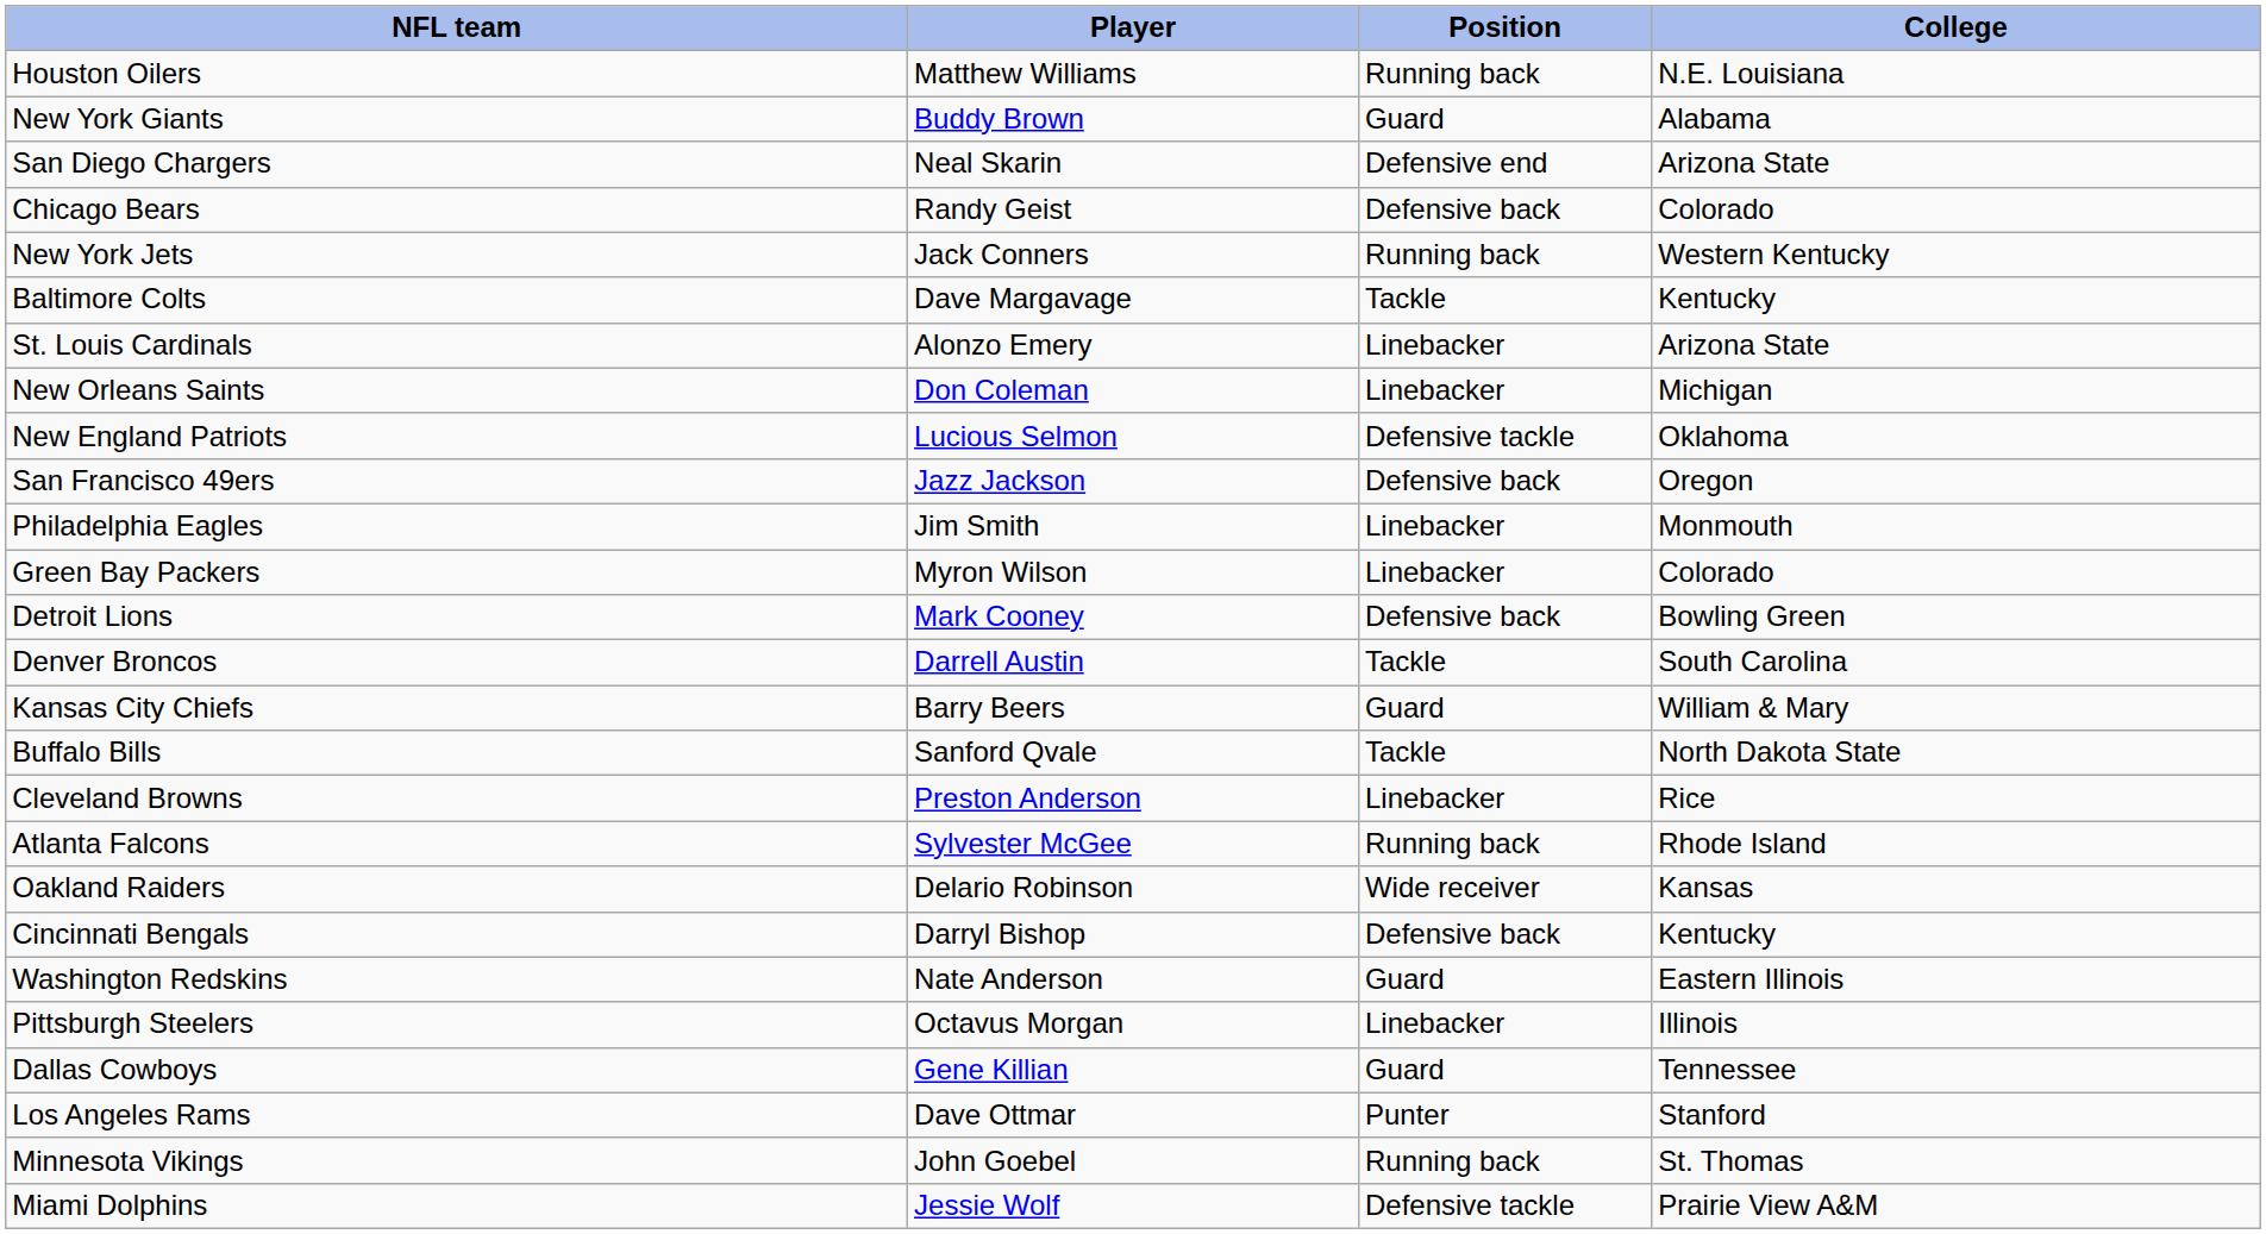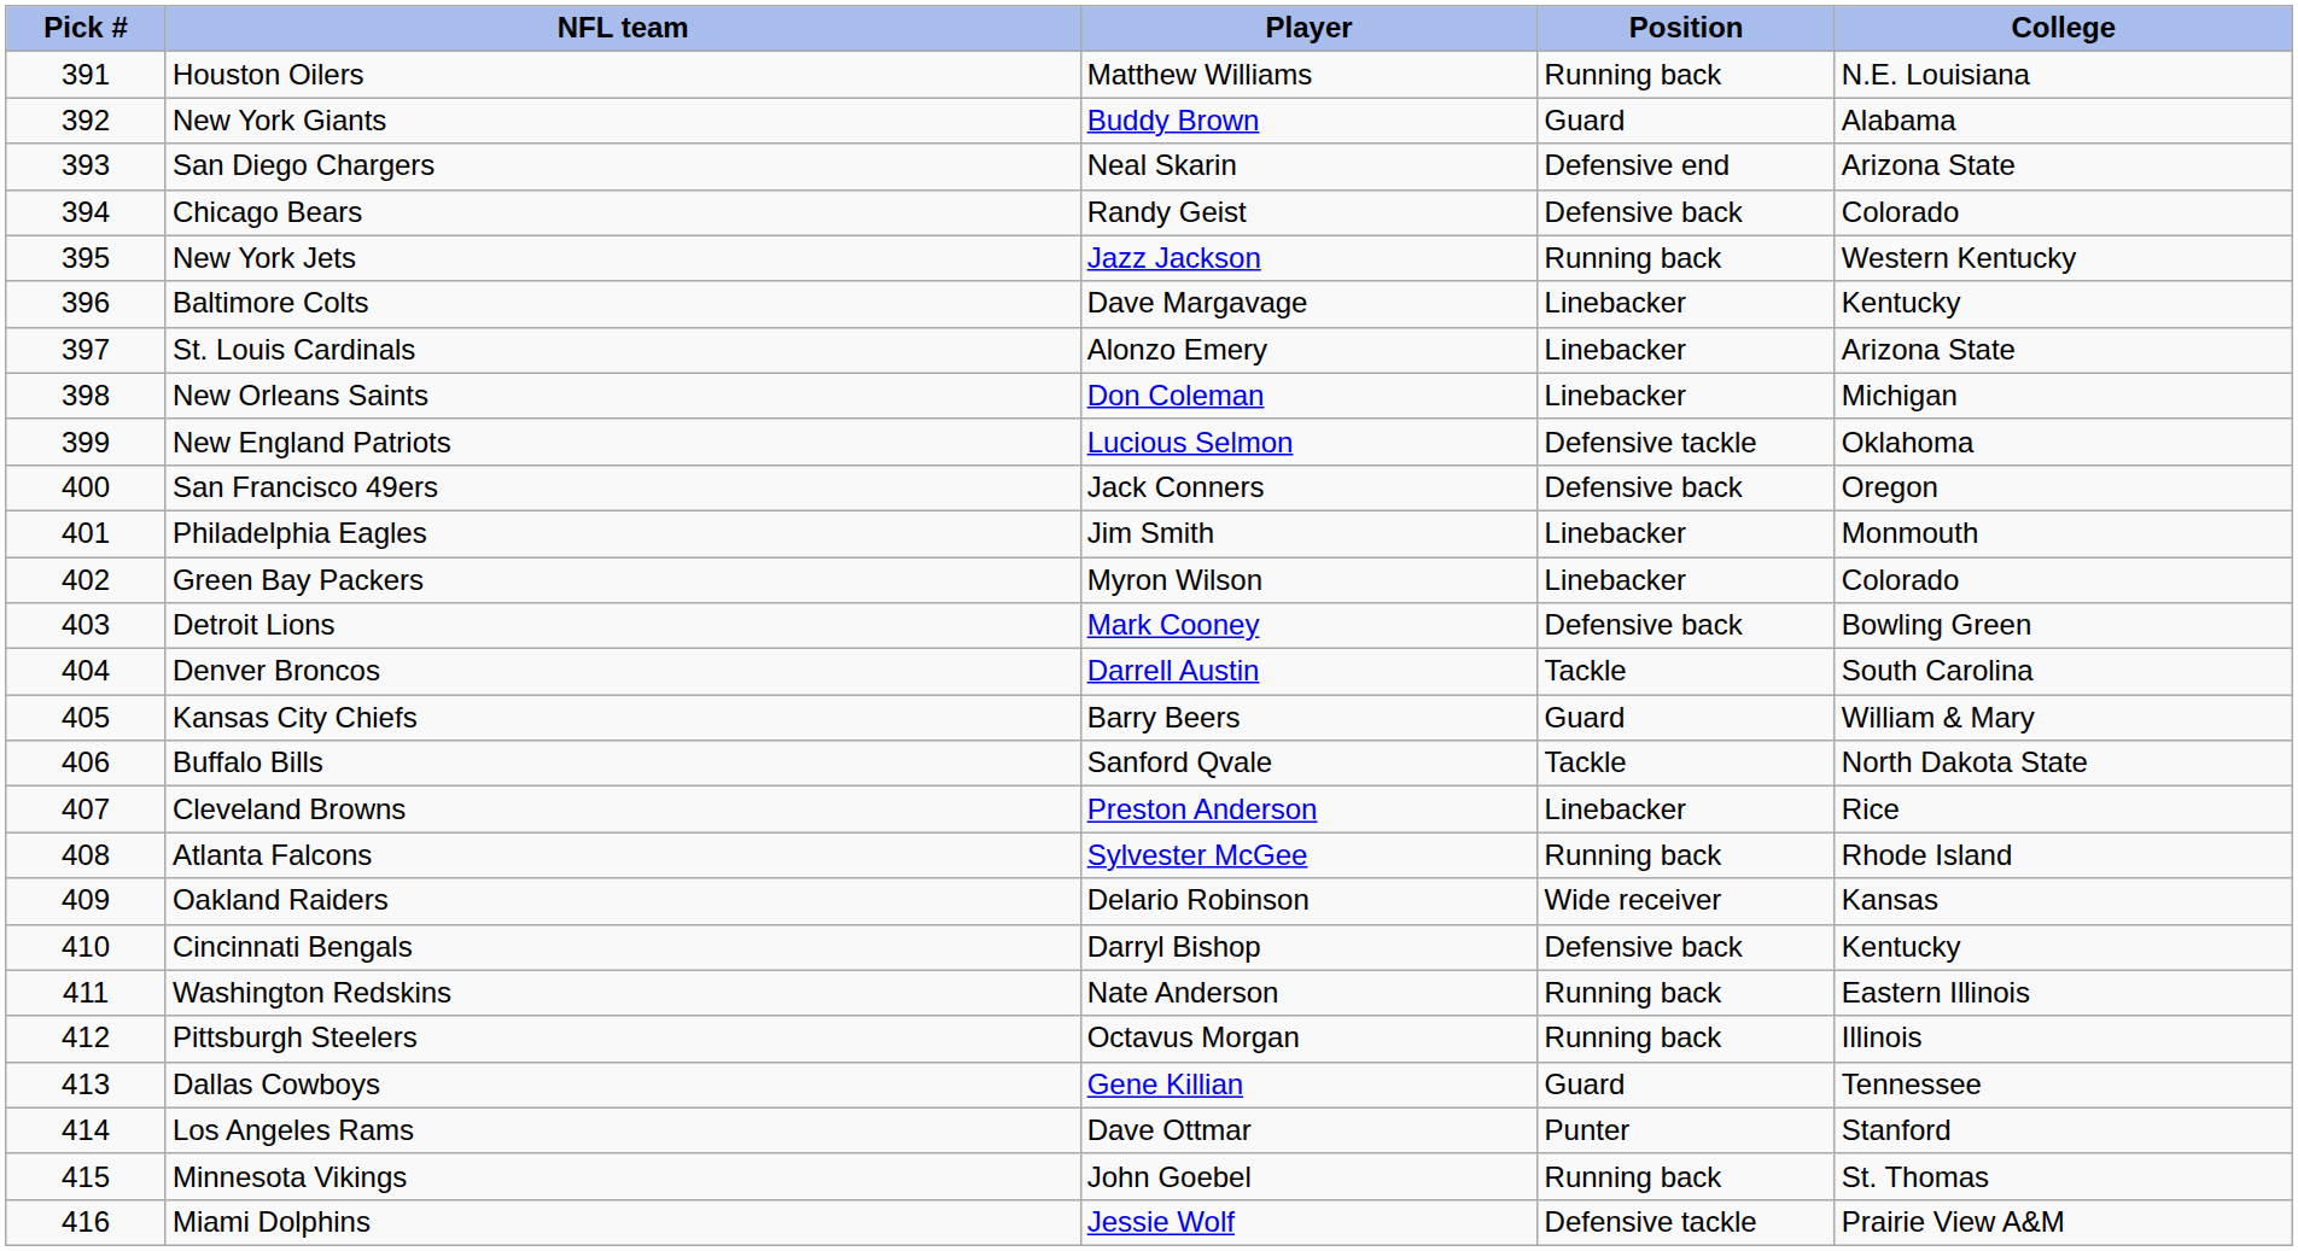 <table class="wikitable sortable sortable" style="width: 100%">
 <tr>
+<th style="background:#A8BDEC;" width=7%>Pick #</th>
 <th width=40% style="background:#A8BDEC;">NFL team</th>
 <th width=20% style="background:#A8BDEC;">Player</th>
 <th width=13% style="background:#A8BDEC;">Position</th>
 <th style="background:#A8BDEC;">College</th>
 </tr>
 <tr>
+<td align=center>391</td>
 <td>Houston Oilers</td>
 <td>Matthew Williams</td>
 <td>Running back</td>
 <td>N.E. Louisiana</td>
 </tr>
 <tr>
+<td align=center>392</td>
 <td>New York Giants</td>
 <td><a href='#'>Buddy Brown</a></td>
 <td>Guard</td>
 <td>Alabama</td>
 </tr>
 <tr>
+<td align=center>393</td>
 <td>San Diego Chargers</td>
 <td>Neal Skarin</td>
 <td>Defensive end</td>
 <td>Arizona State</td>
 </tr>
 <tr>
+<td align=center>394</td>
 <td>Chicago Bears</td>
 <td>Randy Geist</td>
 <td>Defensive back</td>
 <td>Colorado</td>
 </tr>
 <tr>
+<td align=center>395</td>
 <td>New York Jets</td>
-<td>Jack Conners</td>
+<td><a href='#'>Jazz Jackson</a></td>
 <td>Running back</td>
 <td>Western Kentucky</td>
 </tr>
 <tr>
+<td align=center>396</td>
 <td>Baltimore Colts</td>
 <td>Dave Margavage</td>
-<td>Tackle</td>
+<td>Linebacker</td>
 <td>Kentucky</td>
 </tr>
 <tr>
+<td align=center>397</td>
 <td>St. Louis Cardinals</td>
 <td>Alonzo Emery</td>
 <td>Linebacker</td>
 <td>Arizona State</td>
 </tr>
 <tr>
+<td align=center>398</td>
 <td>New Orleans Saints</td>
 <td><a href='#'>Don Coleman</a></td>
 <td>Linebacker</td>
 <td>Michigan</td>
 </tr>
 <tr>
+<td align=center>399</td>
 <td>New England Patriots</td>
 <td><a href='#'>Lucious Selmon</a></td>
 <td>Defensive tackle</td>
 <td>Oklahoma</td>
 </tr>
 <tr>
+<td align=center>400</td>
 <td>San Francisco 49ers</td>
-<td><a href='#'>Jazz Jackson</a></td>
+<td>Jack Conners</td>
 <td>Defensive back</td>
 <td>Oregon</td>
 </tr>
 <tr>
+<td align=center>401</td>
 <td>Philadelphia Eagles</td>
 <td>Jim Smith</td>
 <td>Linebacker</td>
 <td>Monmouth</td>
 </tr>
 <tr>
+<td align=center>402</td>
 <td>Green Bay Packers</td>
 <td>Myron Wilson</td>
 <td>Linebacker</td>
 <td>Colorado</td>
 </tr>
 <tr>
+<td align=center>403</td>
 <td>Detroit Lions</td>
 <td><a href='#'>Mark Cooney</a></td>
 <td>Defensive back</td>
 <td>Bowling Green</td>
 </tr>
 <tr>
+<td align=center>404</td>
 <td>Denver Broncos</td>
 <td><a href='#'>Darrell Austin</a></td>
 <td>Tackle</td>
 <td>South Carolina</td>
 </tr>
 <tr>
+<td align=center>405</td>
 <td>Kansas City Chiefs</td>
 <td>Barry Beers</td>
 <td>Guard</td>
 <td>William & Mary</td>
 </tr>
 <tr>
+<td align=center>406</td>
 <td>Buffalo Bills</td>
 <td>Sanford Qvale</td>
 <td>Tackle</td>
 <td>North Dakota State</td>
 </tr>
 <tr>
+<td align=center>407</td>
 <td>Cleveland Browns</td>
 <td><a href='#'>Preston Anderson</a></td>
 <td>Linebacker</td>
 <td>Rice</td>
 </tr>
 <tr>
+<td align=center>408</td>
 <td>Atlanta Falcons</td>
 <td><a href='#'>Sylvester McGee</a></td>
 <td>Running back</td>
 <td>Rhode Island</td>
 </tr>
 <tr>
+<td align=center>409</td>
 <td>Oakland Raiders</td>
 <td>Delario Robinson</td>
 <td>Wide receiver</td>
 <td>Kansas</td>
 </tr>
 <tr>
+<td align=center>410</td>
 <td>Cincinnati Bengals</td>
 <td>Darryl Bishop</td>
 <td>Defensive back</td>
 <td>Kentucky</td>
 </tr>
 <tr>
+<td align=center>411</td>
 <td>Washington Redskins</td>
 <td>Nate Anderson</td>
-<td>Guard</td>
+<td>Running back</td>
 <td>Eastern Illinois</td>
 </tr>
 <tr>
+<td align=center>412</td>
 <td>Pittsburgh Steelers</td>
 <td>Octavus Morgan</td>
-<td>Linebacker</td>
+<td>Running back</td>
 <td>Illinois</td>
 </tr>
 <tr>
+<td align=center>413</td>
 <td>Dallas Cowboys</td>
 <td><a href='#'>Gene Killian</a></td>
 <td>Guard</td>
 <td>Tennessee</td>
 </tr>
 <tr>
+<td align=center>414</td>
 <td>Los Angeles Rams</td>
 <td>Dave Ottmar</td>
 <td>Punter</td>
 <td>Stanford</td>
 </tr>
 <tr>
+<td align=center>415</td>
 <td>Minnesota Vikings</td>
 <td>John Goebel</td>
 <td>Running back</td>
 <td>St. Thomas</td>
 </tr>
 <tr>
+<td align=center>416</td>
 <td>Miami Dolphins</td>
 <td><a href='#'>Jessie Wolf</a></td>
 <td>Defensive tackle</td>
 <td>Prairie View A&M</td>
 </tr>
 </table>
